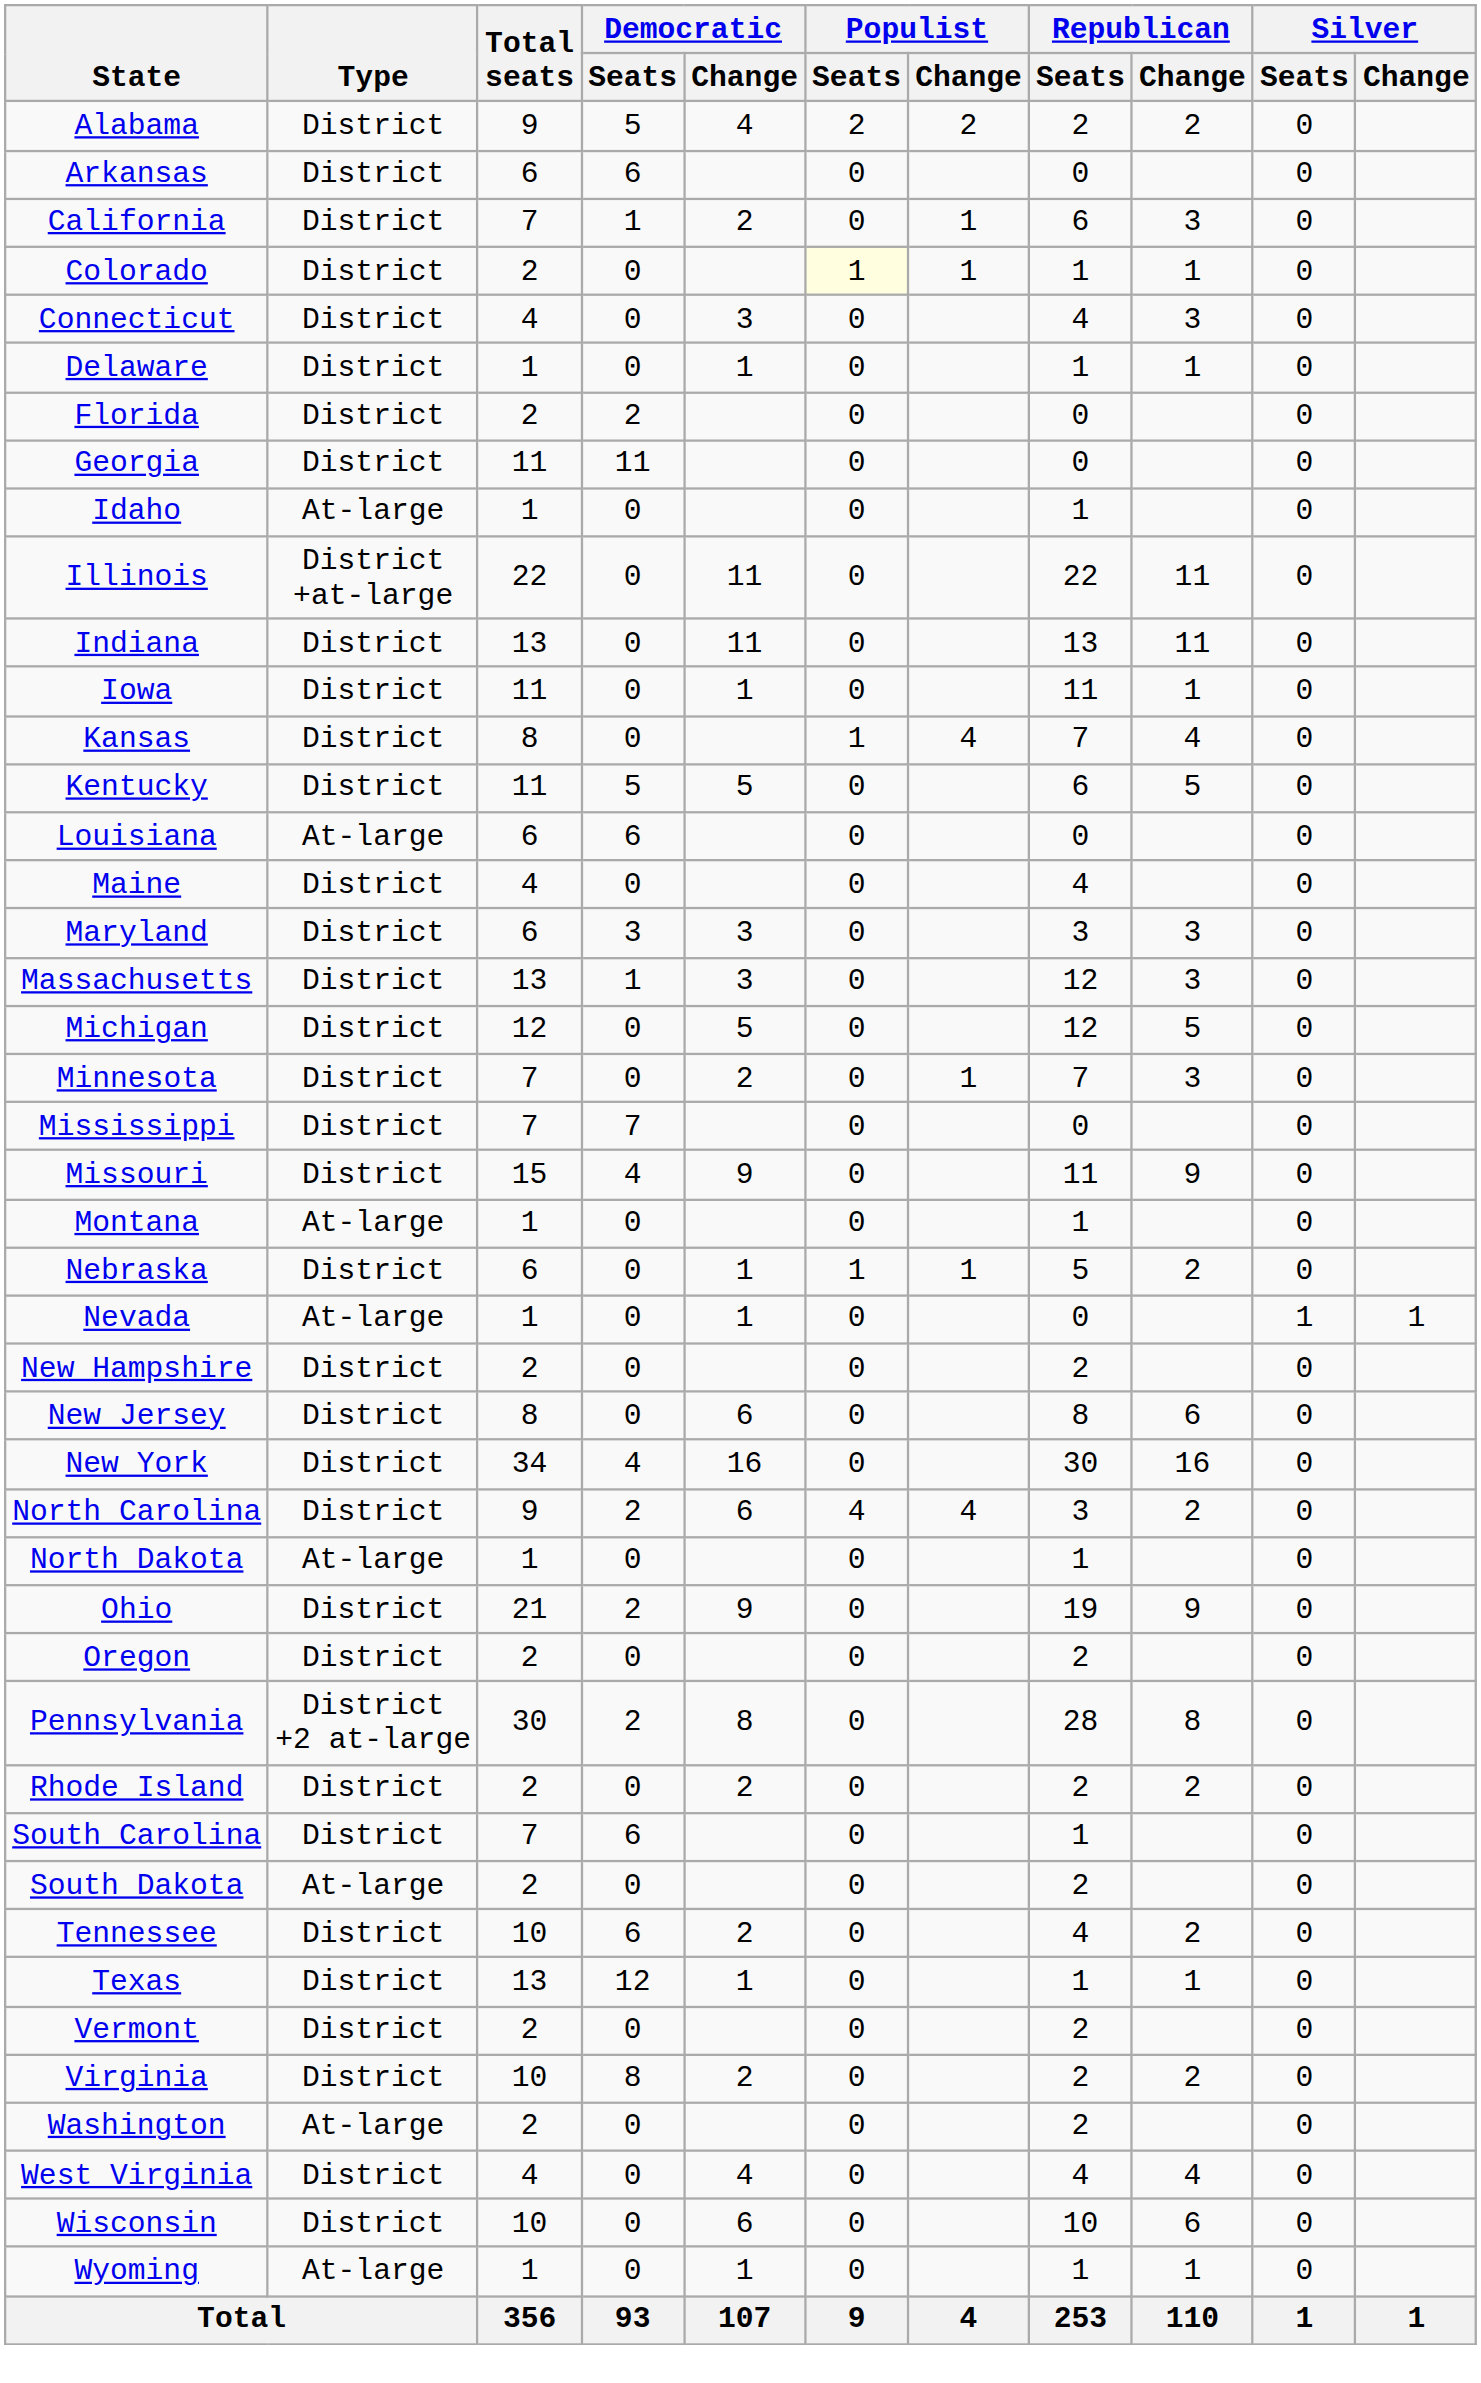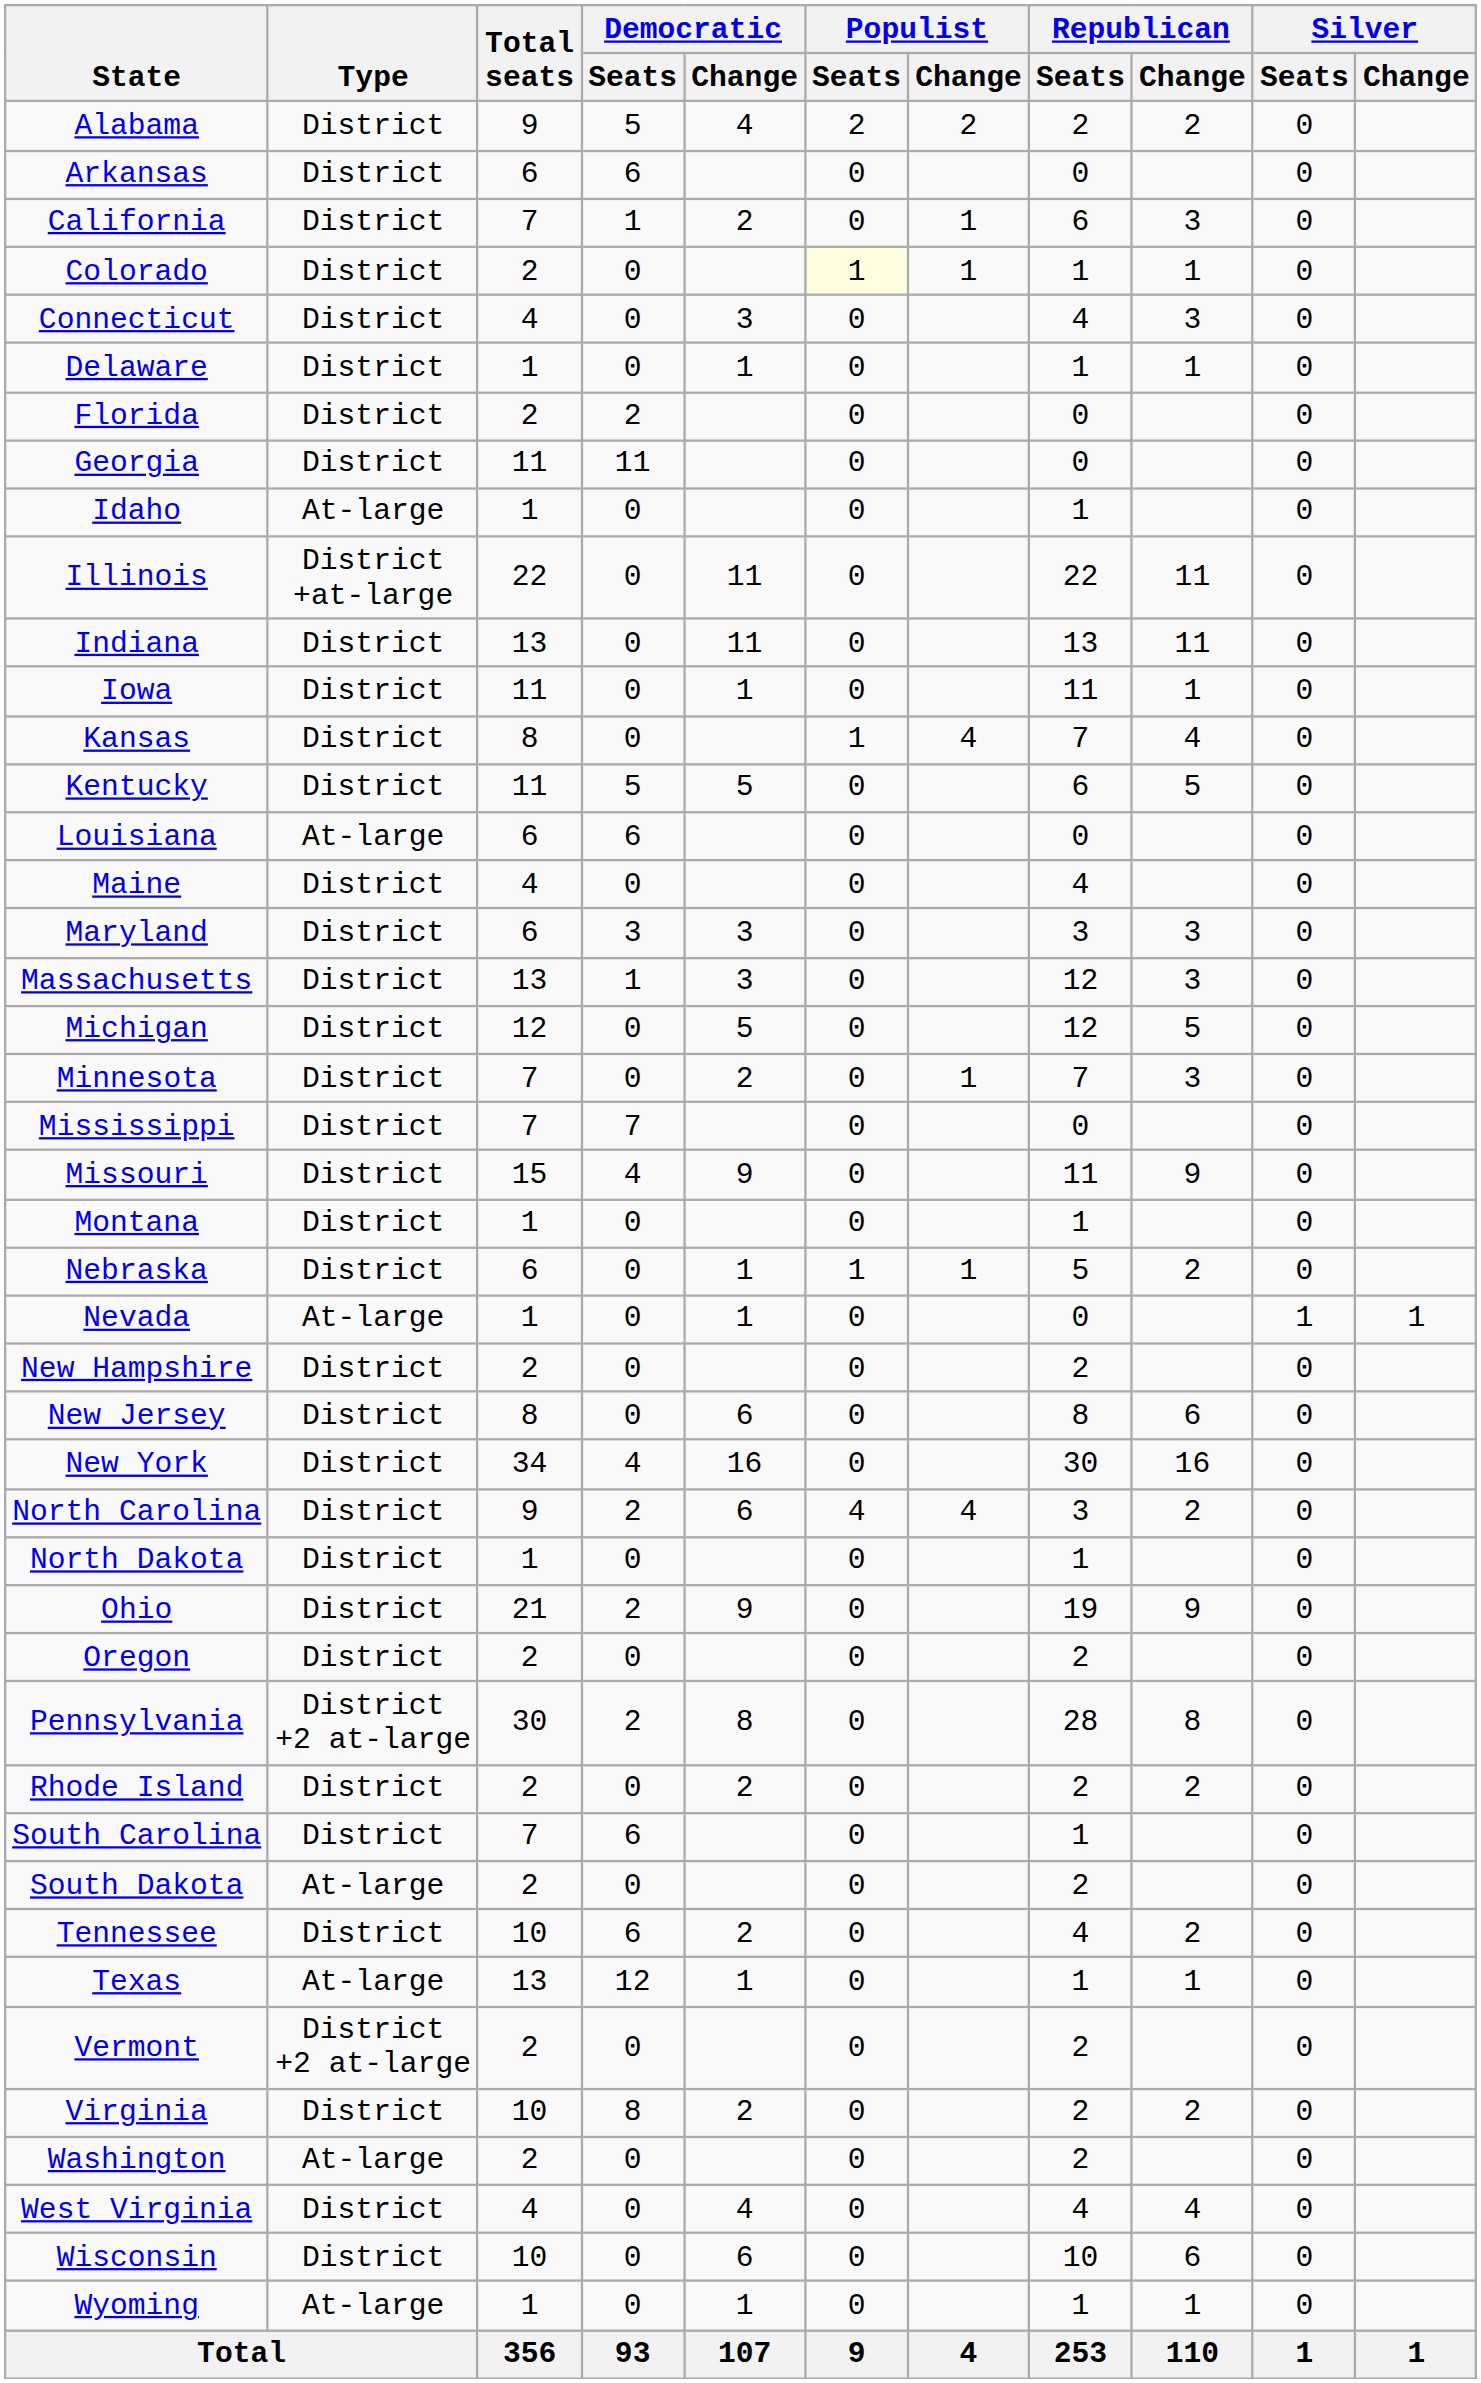 <table class="wikitable sortable" style="text-align:center">
 <tr valign=bottom>
 <th rowspan=2>State</th>
 <th rowspan=2>Type</th>
 <th rowspan=2>Total<br>seats</th>
 <th colspan=2 ><a href='#'>Democratic</a></th>
 <th colspan=2 ><a href='#'>Populist</a></th>
 <th colspan=2 ><a href='#'>Republican</a></th>
 <th colspan=2 ><a href='#'>Silver</a></th>
 </tr>
 <tr class=small>
 <th>Seats</th>
 <th>Change</th>
 <th>Seats</th>
 <th>Change</th>
 <th>Seats</th>
 <th>Change</th>
 <th>Seats</th>
 <th>Change</th>
 </tr>
 <tr>
 <td><a href='#'>Alabama</a></td>
 <td>District</td>
 <td>9</td>
 <td>5</td>
 <td> 4</td>
 <td>2</td>
 <td> 2</td>
 <td>2</td>
 <td> 2</td>
 <td>0</td>
 <td></td>
 </tr>
 <tr>
 <td><a href='#'>Arkansas</a></td>
 <td>District</td>
 <td>6</td>
 <td>6</td>
 <td></td>
 <td>0</td>
 <td></td>
 <td>0</td>
 <td></td>
 <td>0</td>
 <td></td>
 </tr>
 <tr>
 <td><a href='#'>California</a></td>
 <td>District</td>
 <td>7</td>
 <td>1</td>
 <td> 2</td>
 <td>0</td>
 <td> 1</td>
 <td>6</td>
 <td> 3</td>
 <td>0</td>
 <td></td>
 </tr>
 <tr>
 <td><a href='#'>Colorado</a></td>
 <td>District</td>
 <td>2</td>
 <td>0</td>
 <td></td>
 <td style="background: lightyellow;">1</td>
 <td> 1</td>
 <td>1</td>
 <td> 1</td>
 <td>0</td>
 <td></td>
 </tr>
 <tr>
 <td><a href='#'>Connecticut</a></td>
 <td>District</td>
 <td>4</td>
 <td>0</td>
 <td> 3</td>
 <td>0</td>
 <td></td>
 <td>4</td>
 <td> 3</td>
 <td>0</td>
 <td></td>
 </tr>
 <tr>
 <td><a href='#'>Delaware</a></td>
 <td>District</td>
 <td>1</td>
 <td>0</td>
 <td> 1</td>
 <td>0</td>
 <td></td>
 <td>1</td>
 <td> 1</td>
 <td>0</td>
 <td></td>
 </tr>
 <tr>
 <td><a href='#'>Florida</a></td>
 <td>District</td>
 <td>2</td>
 <td>2</td>
 <td></td>
 <td>0</td>
 <td></td>
 <td>0</td>
 <td></td>
 <td>0</td>
 <td></td>
 </tr>
 <tr>
 <td><a href='#'>Georgia</a></td>
 <td>District</td>
 <td>11</td>
 <td>11</td>
 <td></td>
 <td>0</td>
 <td></td>
 <td>0</td>
 <td></td>
 <td>0</td>
 <td></td>
 </tr>
 <tr>
 <td><a href='#'>Idaho</a></td>
 <td>At-large</td>
 <td>1</td>
 <td>0</td>
 <td></td>
 <td>0</td>
 <td></td>
 <td>1</td>
 <td></td>
 <td>0</td>
 <td></td>
 </tr>
 <tr>
 <td><a href='#'>Illinois</a></td>
 <td>District<br>+at-large</td>
 <td>22</td>
 <td>0</td>
 <td> 11</td>
 <td>0</td>
 <td></td>
 <td>22</td>
 <td> 11</td>
 <td>0</td>
 <td></td>
 </tr>
 <tr>
 <td><a href='#'>Indiana</a></td>
 <td>District</td>
 <td>13</td>
 <td>0</td>
 <td> 11</td>
 <td>0</td>
 <td></td>
 <td>13</td>
 <td> 11</td>
 <td>0</td>
 <td></td>
 </tr>
 <tr>
 <td><a href='#'>Iowa</a></td>
 <td>District</td>
 <td>11</td>
 <td>0</td>
 <td> 1</td>
 <td>0</td>
 <td></td>
 <td>11</td>
 <td> 1</td>
 <td>0</td>
 <td></td>
 </tr>
 <tr>
 <td><a href='#'>Kansas</a></td>
 <td>District</td>
 <td>8</td>
 <td>0</td>
 <td></td>
 <td>1</td>
 <td> 4</td>
 <td>7</td>
 <td> 4</td>
 <td>0</td>
 <td></td>
 </tr>
 <tr>
 <td><a href='#'>Kentucky</a></td>
 <td>District</td>
 <td>11</td>
 <td>5</td>
 <td> 5</td>
 <td>0</td>
 <td></td>
 <td>6</td>
 <td> 5</td>
 <td>0</td>
 <td></td>
 </tr>
 <tr>
 <td><a href='#'>Louisiana</a></td>
 <td>At-large</td>
 <td>6</td>
 <td>6</td>
 <td></td>
 <td>0</td>
 <td></td>
 <td>0</td>
 <td></td>
 <td>0</td>
 <td></td>
 </tr>
 <tr>
 <td><a href='#'>Maine</a></td>
 <td>District</td>
 <td>4</td>
 <td>0</td>
 <td></td>
 <td>0</td>
 <td></td>
 <td>4</td>
 <td></td>
 <td>0</td>
 <td></td>
 </tr>
 <tr>
 <td><a href='#'>Maryland</a></td>
 <td>District</td>
 <td>6</td>
 <td>3</td>
 <td> 3</td>
 <td>0</td>
 <td></td>
 <td>3</td>
 <td> 3</td>
 <td>0</td>
 <td></td>
 </tr>
 <tr>
 <td><a href='#'>Massachusetts</a></td>
 <td>District</td>
 <td>13</td>
 <td>1</td>
 <td> 3</td>
 <td>0</td>
 <td></td>
 <td>12</td>
 <td> 3</td>
 <td>0</td>
 <td></td>
 </tr>
 <tr>
 <td><a href='#'>Michigan</a></td>
 <td>District</td>
 <td>12</td>
 <td>0</td>
 <td> 5</td>
 <td>0</td>
 <td></td>
 <td>12</td>
 <td> 5</td>
 <td>0</td>
 <td></td>
 </tr>
 <tr>
 <td><a href='#'>Minnesota</a></td>
 <td>District</td>
 <td>7</td>
 <td>0</td>
 <td> 2</td>
 <td>0</td>
 <td> 1</td>
 <td>7</td>
 <td> 3</td>
 <td>0</td>
 <td></td>
 </tr>
 <tr>
 <td><a href='#'>Mississippi</a></td>
 <td>District</td>
 <td>7</td>
 <td>7</td>
 <td></td>
 <td>0</td>
 <td></td>
 <td>0</td>
 <td></td>
 <td>0</td>
 <td></td>
 </tr>
 <tr>
 <td><a href='#'>Missouri</a></td>
 <td>District</td>
 <td>15</td>
 <td>4</td>
 <td> 9</td>
 <td>0</td>
 <td></td>
 <td>11</td>
 <td> 9</td>
 <td>0</td>
 <td></td>
 </tr>
 <tr>
 <td><a href='#'>Montana</a></td>
-<td>At-large</td>
+<td>District</td>
 <td>1</td>
 <td>0</td>
 <td></td>
 <td>0</td>
 <td></td>
 <td>1</td>
 <td></td>
 <td>0</td>
 <td></td>
 </tr>
 <tr>
 <td><a href='#'>Nebraska</a></td>
 <td>District</td>
 <td>6</td>
 <td>0</td>
 <td> 1</td>
 <td>1</td>
 <td> 1</td>
 <td>5</td>
 <td> 2</td>
 <td>0</td>
 <td></td>
 </tr>
 <tr>
 <td><a href='#'>Nevada</a></td>
 <td>At-large</td>
 <td>1</td>
 <td>0</td>
 <td> 1</td>
 <td>0</td>
 <td></td>
 <td>0</td>
 <td></td>
 <td>1</td>
 <td> 1</td>
 </tr>
 <tr>
 <td><a href='#'>New Hampshire</a></td>
 <td>District</td>
 <td>2</td>
 <td>0</td>
 <td></td>
 <td>0</td>
 <td></td>
 <td>2</td>
 <td></td>
 <td>0</td>
 <td></td>
 </tr>
 <tr>
 <td><a href='#'>New Jersey</a></td>
 <td>District</td>
 <td>8</td>
 <td>0</td>
 <td> 6</td>
 <td>0</td>
 <td></td>
 <td>8</td>
 <td> 6</td>
 <td>0</td>
 <td></td>
 </tr>
 <tr>
 <td><a href='#'>New York</a></td>
 <td>District</td>
 <td>34</td>
 <td>4</td>
 <td> 16</td>
 <td>0</td>
 <td></td>
 <td>30</td>
 <td> 16</td>
 <td>0</td>
 <td></td>
 </tr>
 <tr>
 <td><a href='#'>North Carolina</a></td>
 <td>District</td>
 <td>9</td>
 <td>2</td>
 <td> 6</td>
 <td>4</td>
 <td> 4</td>
 <td>3</td>
 <td> 2</td>
 <td>0</td>
 <td></td>
 </tr>
 <tr>
 <td><a href='#'>North Dakota</a></td>
-<td>At-large</td>
+<td>District</td>
 <td>1</td>
 <td>0</td>
 <td></td>
 <td>0</td>
 <td></td>
 <td>1</td>
 <td></td>
 <td>0</td>
 <td></td>
 </tr>
 <tr>
 <td><a href='#'>Ohio</a></td>
 <td>District</td>
 <td>21</td>
 <td>2</td>
 <td> 9</td>
 <td>0</td>
 <td></td>
 <td>19</td>
 <td> 9</td>
 <td>0</td>
 <td></td>
 </tr>
 <tr>
 <td><a href='#'>Oregon</a></td>
 <td>District</td>
 <td>2</td>
 <td>0</td>
 <td></td>
 <td>0</td>
 <td></td>
 <td>2</td>
 <td></td>
 <td>0</td>
 <td></td>
 </tr>
 <tr>
 <td><a href='#'>Pennsylvania</a></td>
 <td>District<br>+2 at-large</td>
 <td>30</td>
 <td>2</td>
 <td> 8</td>
 <td>0</td>
 <td></td>
 <td>28</td>
 <td> 8</td>
 <td>0</td>
 <td></td>
 </tr>
 <tr>
 <td><a href='#'>Rhode Island</a></td>
 <td>District</td>
 <td>2</td>
 <td>0</td>
 <td> 2</td>
 <td>0</td>
 <td></td>
 <td>2</td>
 <td> 2</td>
 <td>0</td>
 <td></td>
 </tr>
 <tr>
 <td><a href='#'>South Carolina</a></td>
 <td>District</td>
 <td>7</td>
 <td>6</td>
 <td></td>
 <td>0</td>
 <td></td>
 <td>1</td>
 <td></td>
 <td>0</td>
 <td></td>
 </tr>
 <tr>
 <td><a href='#'>South Dakota</a></td>
 <td>At-large</td>
 <td>2</td>
 <td>0</td>
 <td></td>
 <td>0</td>
 <td></td>
 <td>2</td>
 <td></td>
 <td>0</td>
 <td></td>
 </tr>
 <tr>
 <td><a href='#'>Tennessee</a></td>
 <td>District</td>
 <td>10</td>
 <td>6</td>
 <td> 2</td>
 <td>0</td>
 <td></td>
 <td>4</td>
 <td> 2</td>
 <td>0</td>
 <td></td>
 </tr>
 <tr>
 <td><a href='#'>Texas</a></td>
-<td>District</td>
+<td>At-large</td>
 <td>13</td>
 <td>12</td>
 <td> 1</td>
 <td>0</td>
 <td></td>
 <td>1</td>
 <td> 1</td>
 <td>0</td>
 <td></td>
 </tr>
 <tr>
 <td><a href='#'>Vermont</a></td>
-<td>District</td>
+<td>District<br>+2 at-large</td>
 <td>2</td>
 <td>0</td>
 <td></td>
 <td>0</td>
 <td></td>
 <td>2</td>
 <td></td>
 <td>0</td>
 <td></td>
 </tr>
 <tr>
 <td><a href='#'>Virginia</a></td>
 <td>District</td>
 <td>10</td>
 <td>8</td>
 <td> 2</td>
 <td>0</td>
 <td></td>
 <td>2</td>
 <td> 2</td>
 <td>0</td>
 <td></td>
 </tr>
 <tr>
 <td><a href='#'>Washington</a></td>
 <td>At-large</td>
 <td>2</td>
 <td>0</td>
 <td></td>
 <td>0</td>
 <td></td>
 <td>2</td>
 <td></td>
 <td>0</td>
 <td></td>
 </tr>
 <tr>
 <td><a href='#'>West Virginia</a></td>
 <td>District</td>
 <td>4</td>
 <td>0</td>
 <td> 4</td>
 <td>0</td>
 <td></td>
 <td>4</td>
 <td> 4</td>
 <td>0</td>
 <td></td>
 </tr>
 <tr>
 <td><a href='#'>Wisconsin</a></td>
 <td>District</td>
 <td>10</td>
 <td>0</td>
 <td> 6</td>
 <td>0</td>
 <td></td>
 <td>10</td>
 <td> 6</td>
 <td>0</td>
 <td></td>
 </tr>
 <tr>
 <td><a href='#'>Wyoming</a></td>
 <td>At-large</td>
 <td>1</td>
 <td>0</td>
 <td> 1</td>
 <td>0</td>
 <td></td>
 <td>1</td>
 <td> 1</td>
 <td>0</td>
 <td></td>
 </tr>
 <tr>
 <th align=center colspan=2>Total</th>
 <th>356</th>
 <th>93<br></th>
 <th> 107</th>
 <th>9<br></th>
 <th> 4</th>
 <th>253<br></th>
 <th> 110</th>
 <th>1<br></th>
 <th> 1</th>
 </tr>
 </table>
